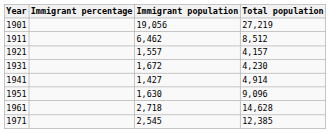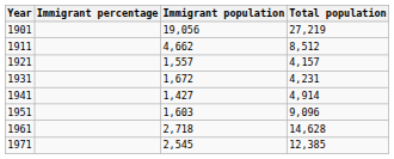 <table class="wikitable sortable">
 <tr>
 <th>Year</th>
 <th>Immigrant percentage</th>
 <th>Immigrant population</th>
 <th>Total population</th>
 </tr>
 <tr>
 <td>1901</td>
 <td></td>
 <td>19,056</td>
 <td>27,219</td>
 </tr>
 <tr>
 <td>1911</td>
 <td></td>
-<td>6,462</td>
+<td>4,662</td>
 <td>8,512</td>
 </tr>
 <tr>
 <td>1921</td>
 <td></td>
 <td>1,557</td>
 <td>4,157</td>
 </tr>
 <tr>
 <td>1931</td>
 <td></td>
 <td>1,672</td>
-<td>4,230</td>
+<td>4,231</td>
 </tr>
 <tr>
 <td>1941</td>
 <td></td>
 <td>1,427</td>
 <td>4,914</td>
 </tr>
 <tr>
 <td>1951</td>
 <td></td>
-<td>1,630</td>
+<td>1,603</td>
 <td>9,096</td>
 </tr>
 <tr>
 <td>1961</td>
 <td></td>
 <td>2,718</td>
 <td>14,628</td>
 </tr>
 <tr>
 <td>1971</td>
 <td></td>
 <td>2,545</td>
 <td>12,385</td>
 </tr>
 </table>
